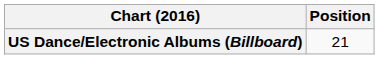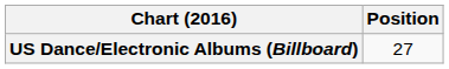 <table class="wikitable plainrowheaders" style="text-align:center">
 <tr>
 <th scope="col">Chart (2016)</th>
 <th scope="col">Position</th>
 </tr>
 <tr>
 <th scope="row">US Dance/Electronic Albums (<em>Billboard</em>)</th>
-<td>21</td>
+<td>27</td>
 </tr>
 </table>
